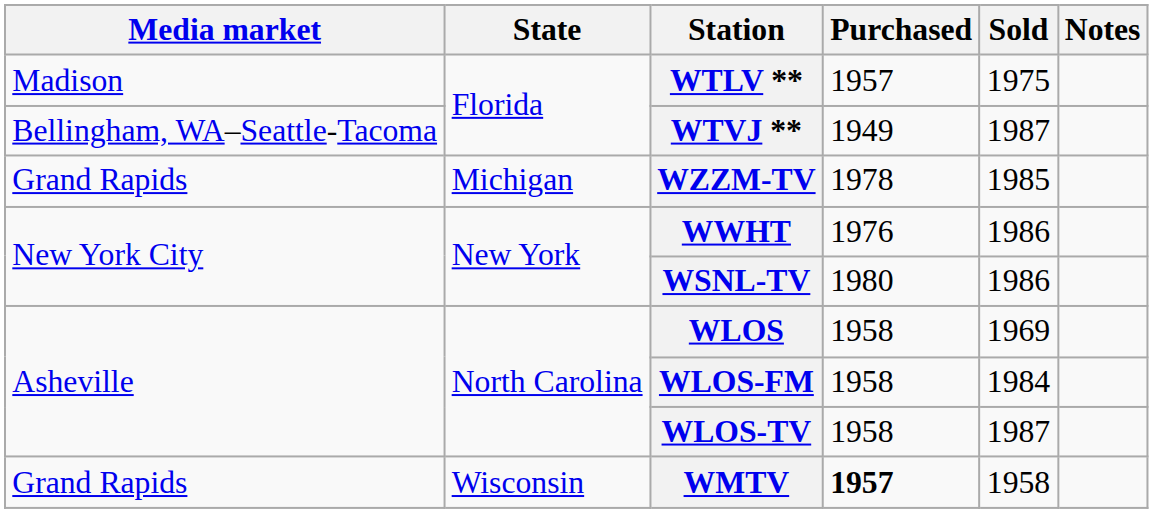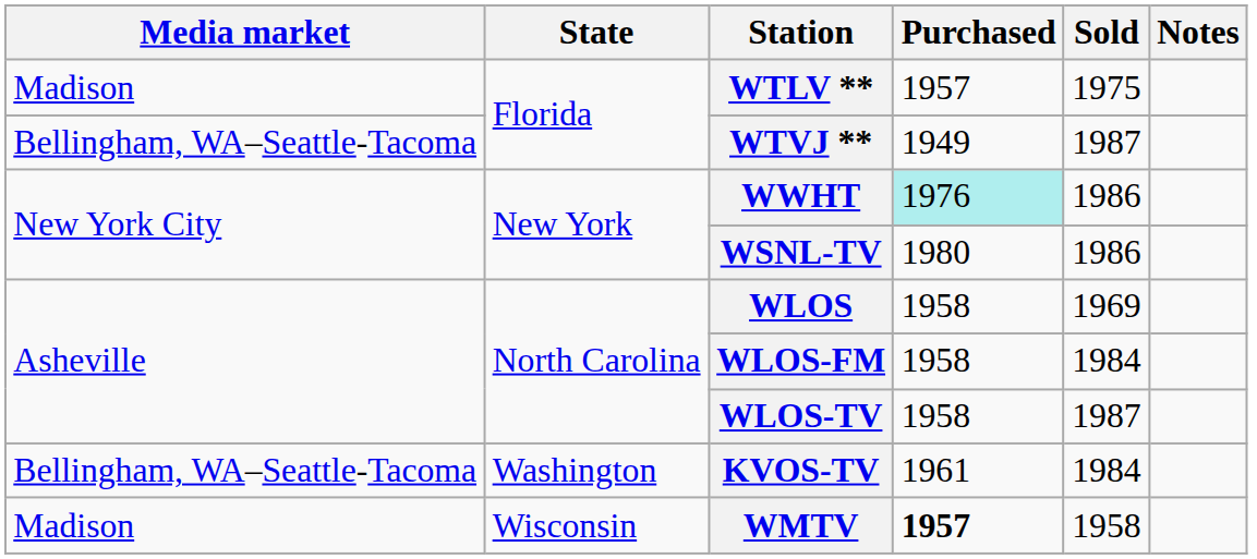 <table class="wikitable sortable">
 <tr>
 <th scope="col"><a href='#'>Media market</a></th>
 <th scope="col">State</th>
 <th scope="col">Station</th>
 <th scope="col">Purchased</th>
 <th scope="col">Sold</th>
 <th scope="col" class="unsortable">Notes</th>
 </tr>
 <tr>
 <td><a href='#'>Madison</a></td>
 <td rowspan="2"><a href='#'>Florida</a></td>
 <th scope="row"><a href='#'>WTLV</a> **</th>
 <td>1957</td>
 <td>1975</td>
 <td></td>
 </tr>
 <tr>
 <td><a href='#'>Bellingham, WA</a>–<a href='#'>Seattle</a>-<a href='#'>Tacoma</a></td>
 <th scope="row"><a href='#'>WTVJ</a> **</th>
 <td>1949</td>
 <td>1987</td>
 <td></td>
 </tr>
 <tr>
-<td><a href='#'>Grand Rapids</a></td>
-<td><a href='#'>Michigan</a></td>
-<th scope="row"><a href='#'>WZZM-TV</a></th>
-<td>1978</td>
-<td>1985</td>
-<td></td>
-</tr>
-<tr>
 <td rowspan="2"><a href='#'>New York City</a></td>
 <td rowspan="2"><a href='#'>New York</a></td>
 <th scope="row"><a href='#'>WWHT</a></th>
-<td>1976</td>
+<td style="background: paleturquoise;">1976</td>
 <td>1986</td>
 <td></td>
 </tr>
 <tr>
 <th scope="row"><a href='#'>WSNL-TV</a></th>
 <td>1980</td>
 <td>1986</td>
 <td></td>
 </tr>
 <tr>
 <td rowspan="3"><a href='#'>Asheville</a></td>
 <td rowspan="3"><a href='#'>North Carolina</a></td>
 <th scope="row"><a href='#'>WLOS</a></th>
 <td>1958</td>
 <td>1969</td>
 <td></td>
 </tr>
 <tr>
 <th scope="row"><a href='#'>WLOS-FM</a></th>
 <td>1958</td>
 <td>1984</td>
 <td></td>
 </tr>
 <tr>
 <th scope="row"><a href='#'>WLOS-TV</a></th>
 <td>1958</td>
 <td>1987</td>
 <td></td>
 </tr>
 <tr>
-<td><a href='#'>Grand Rapids</a></td>
+<td><a href='#'>Bellingham, WA</a>–<a href='#'>Seattle</a>-<a href='#'>Tacoma</a></td>
+<td><a href='#'>Washington</a></td>
+<th scope="row"><a href='#'>KVOS-TV</a></th>
+<td>1961</td>
+<td>1984</td>
+<td></td>
+</tr>
+<tr>
+<td><a href='#'>Madison</a></td>
 <td><a href='#'>Wisconsin</a></td>
 <th scope="row"><a href='#'>WMTV</a></th>
 <td><strong>1957</strong></td>
 <td>1958</td>
 <td></td>
 </tr>
 </table>
